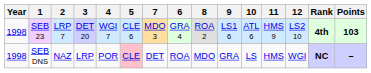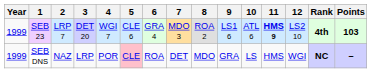 <table class="wikitable" style="text-align:center; font-size:95%">
 <tr>
 <th>Year</th>
 <th>1</th>
 <th>2</th>
 <th>3</th>
 <th>4</th>
 <th>5</th>
+<th>6</th>
 <th>7</th>
-<th>6</th>
 <th>8</th>
 <th>9</th>
 <th>10</th>
 <th>11</th>
 <th>12</th>
 <th>Rank</th>
 <th>Points</th>
 </tr>
 <tr>
-<td><a href='#'>1998</a></td>
+<td><a href='#'>1999</a></td>
 <td style="background:#EFCFFF;"><a href='#'>SEB</a><br><small>23</small></td>
 <td style="background:#CFEAFF;"><a href='#'>LRP</a><br><small>7</small></td>
 <td style="background:#CFCFFF;"><a href='#'>DET</a><br><small>20</small></td>
 <td style="background:#CFEAFF;"><a href='#'>WGI</a><br><small>7</small></td>
 <td style="background:#CFEAFF;"><a href='#'>CLE</a><br><small>6</small></td>
+<td style="background:#DFFFDF;"><a href='#'>GRA</a><br><small>4</small></td>
 <td style="background:#FFDF9F;"><a href='#'>MDO</a><br><small>3</small></td>
-<td style="background:#DFFFDF;"><a href='#'>GRA</a><br><small>4</small></td>
 <td style="background:#DFDFDF;"><a href='#'>ROA</a><br><small>2</small></td>
 <td style="background:#CFEAFF;"><a href='#'>LS1</a><br><small>6</small></td>
 <td style="background:#CFEAFF;"><a href='#'>ATL</a><br><small>6</small></td>
-<td style="background:#CFEAFF;"><a href='#'>HMS</a><br><small>9</small></td>
+<td style="background:#CFEAFF;"><strong><a href='#'>HMS</a><br><small>9</small></strong></td>
 <td style="background:#CFEAFF;"><a href='#'>LS2</a><br><small>10</small></td>
 <td style="background:#DFFFDF;"><strong>4th</strong></td>
 <td style="background:#DFFFDF;"><strong>103</strong></td>
 </tr>
 <tr>
-<td><a href='#'>1998</a></td>
+<td><a href='#'>1999</a></td>
 <td style="background:#FFFFFF;"><a href='#'>SEB</a><br><small>DNS</small></td>
 <td><a href='#'>NAZ</a></td>
 <td><a href='#'>LRP</a></td>
 <td><a href='#'>POR</a></td>
 <td style="background: pink;"><a href='#'>CLE</a></td>
+<td><a href='#'>ROA</a></td>
 <td><a href='#'>DET</a></td>
-<td><a href='#'>ROA</a></td>
 <td><a href='#'>MDO</a></td>
 <td><a href='#'>GRA</a></td>
 <td><a href='#'>LS</a></td>
 <td><a href='#'>HMS</a></td>
 <td><a href='#'>WGI</a></td>
 <td style="background:#CFCFFF;"><strong>NC</strong></td>
 <td style="background:#CFCFFF;"><strong>–</strong></td>
 </tr>
 </table>
